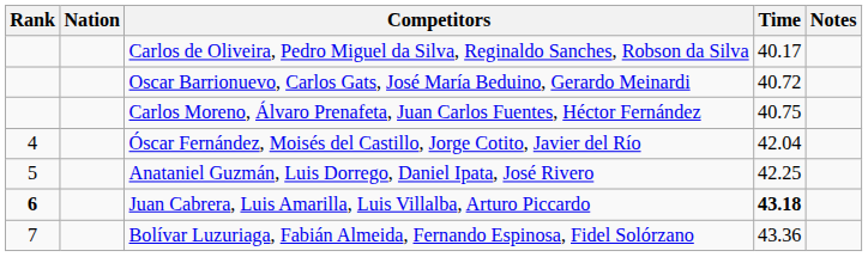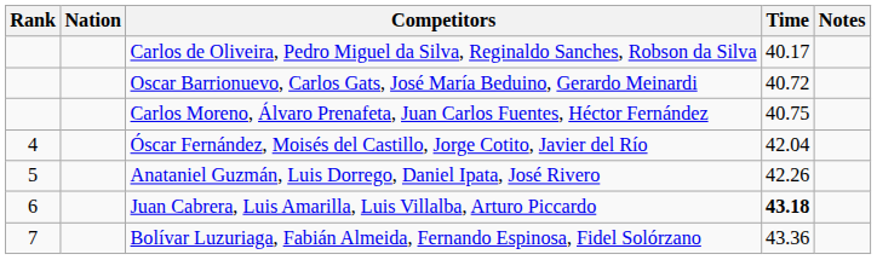 <table class="wikitable sortable" style="text-align:center">
 <tr>
 <th>Rank</th>
 <th>Nation</th>
 <th>Competitors</th>
 <th>Time</th>
 <th>Notes</th>
 </tr>
 <tr>
 <td></td>
 <td align=left></td>
 <td align=left><a href='#'>Carlos de Oliveira</a>, <a href='#'>Pedro Miguel da Silva</a>, <a href='#'>Reginaldo Sanches</a>, <a href='#'>Robson  da Silva</a></td>
 <td>40.17</td>
 <td></td>
 </tr>
 <tr>
 <td></td>
 <td align=left></td>
 <td align=left><a href='#'>Oscar Barrionuevo</a>, <a href='#'>Carlos Gats</a>, <a href='#'>José María Beduino</a>, <a href='#'>Gerardo Meinardi</a></td>
 <td>40.72</td>
 <td></td>
 </tr>
 <tr>
 <td></td>
 <td align=left></td>
 <td align=left><a href='#'>Carlos Moreno</a>, <a href='#'>Álvaro Prenafeta</a>, <a href='#'>Juan Carlos Fuentes</a>, <a href='#'>Héctor Fernández</a></td>
 <td>40.75</td>
 <td></td>
 </tr>
 <tr>
 <td>4</td>
 <td align=left></td>
 <td align=left><a href='#'>Óscar Fernández</a>, <a href='#'>Moisés del Castillo</a>, <a href='#'>Jorge Cotito</a>, <a href='#'>Javier del Río</a></td>
 <td>42.04</td>
 <td></td>
 </tr>
 <tr>
 <td>5</td>
 <td align=left></td>
 <td align=left><a href='#'>Anataniel Guzmán</a>, <a href='#'>Luis Dorrego</a>, <a href='#'>Daniel Ipata</a>, <a href='#'>José Rivero</a></td>
-<td>42.25</td>
+<td>42.26</td>
 <td></td>
 </tr>
 <tr>
-<td><strong>6</strong></td>
+<td>6</td>
 <td align=left></td>
 <td align=left><a href='#'>Juan Cabrera</a>, <a href='#'>Luis Amarilla</a>, <a href='#'>Luis Villalba</a>, <a href='#'>Arturo Piccardo</a></td>
 <td><strong>43.18</strong></td>
 <td></td>
 </tr>
 <tr>
 <td>7</td>
 <td align=left></td>
 <td align=left><a href='#'>Bolívar Luzuriaga</a>, <a href='#'>Fabián Almeida</a>, <a href='#'>Fernando Espinosa</a>, <a href='#'>Fidel Solórzano</a></td>
 <td>43.36</td>
 <td></td>
 </tr>
 </table>
